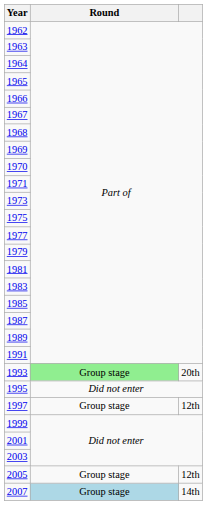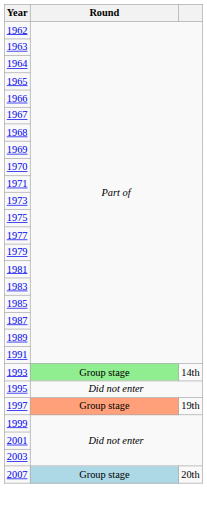 <table class="wikitable" style="text-align: center; font-size:90%">
 <tr>
 <th>Year</th>
 <th style="width:200px">Round</th>
 <th></th>
 </tr>
 <tr>
 <td><a href='#'>1962</a></td>
 <td colspan="2" rowspan="20"><em>Part of </em></td>
 </tr>
 <tr>
 <td><a href='#'>1963</a></td>
 </tr>
 <tr>
 <td><a href='#'>1964</a></td>
 </tr>
 <tr>
 <td><a href='#'>1965</a></td>
 </tr>
 <tr>
 <td><a href='#'>1966</a></td>
 </tr>
 <tr>
 <td><a href='#'>1967</a></td>
 </tr>
 <tr>
 <td><a href='#'>1968</a></td>
 </tr>
 <tr>
 <td><a href='#'>1969</a></td>
 </tr>
 <tr>
 <td><a href='#'>1970</a></td>
 </tr>
 <tr>
 <td><a href='#'>1971</a></td>
 </tr>
 <tr>
 <td><a href='#'>1973</a></td>
 </tr>
 <tr>
 <td><a href='#'>1975</a></td>
 </tr>
 <tr>
 <td><a href='#'>1977</a></td>
 </tr>
 <tr>
 <td><a href='#'>1979</a></td>
 </tr>
 <tr>
 <td><a href='#'>1981</a></td>
 </tr>
 <tr>
 <td><a href='#'>1983</a></td>
 </tr>
 <tr>
 <td><a href='#'>1985</a></td>
 </tr>
 <tr>
 <td><a href='#'>1987</a></td>
 </tr>
 <tr>
 <td><a href='#'>1989</a></td>
 </tr>
 <tr>
 <td><a href='#'>1991</a></td>
 </tr>
 <tr>
 <td><a href='#'>1993</a></td>
 <td style="background: lightgreen;">Group stage</td>
-<td>20th</td>
+<td>14th</td>
 </tr>
 <tr>
 <td><a href='#'>1995</a></td>
 <td colspan="2"><em>Did not enter</em></td>
 </tr>
 <tr>
 <td><a href='#'>1997</a></td>
-<td>Group stage</td>
-<td>12th</td>
+<td style="background: lightsalmon;">Group stage</td>
+<td>19th</td>
 </tr>
 <tr>
 <td><a href='#'>1999</a></td>
 <td colspan="2" rowspan="3"><em>Did not enter</em></td>
 </tr>
 <tr>
 <td><a href='#'>2001</a></td>
 </tr>
 <tr>
 <td><a href='#'>2003</a></td>
 </tr>
 <tr>
-<td><a href='#'>2005</a></td>
-<td>Group stage</td>
-<td>12th</td>
-</tr>
-<tr>
 <td><a href='#'>2007</a></td>
 <td style="background: lightblue;">Group stage</td>
-<td>14th</td>
+<td>20th</td>
 </tr>
 </table>
